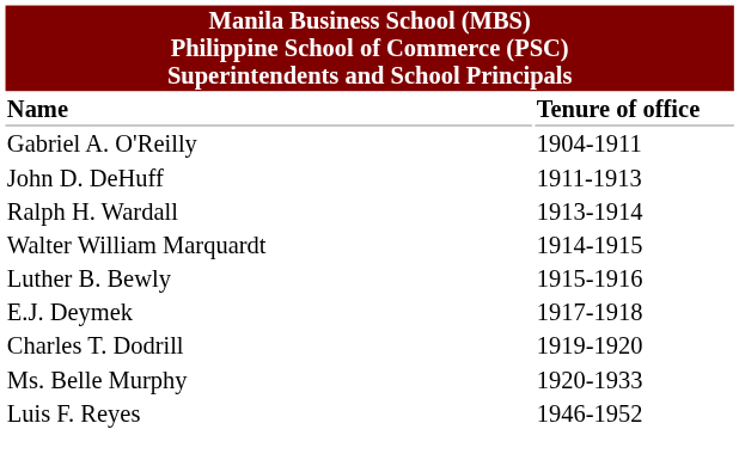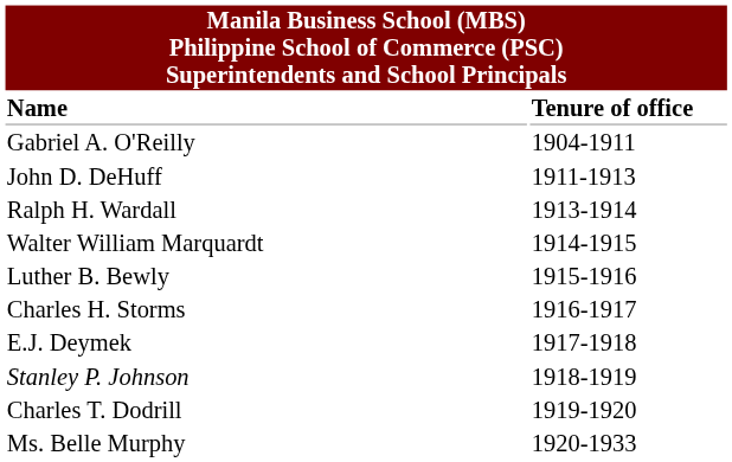 <table class="toccolours" style="width:30em">
 <tr>
 <th colspan="2" style="text-align: center;background-color:#800000; color:#FFF;">Manila Business School (MBS)<br>Philippine School of Commerce (PSC)<br>Superintendents and School Principals</th>
 </tr>
 <tr style="white-space:nowrap;">
 <th scope="col" style="text-align:left; border-bottom:#aaa 1px solid">Name</th>
 <th scope="col" style="text-align:left; border-bottom:#aaa 1px solid; width:8em;">Tenure of office</th>
 </tr>
 <tr>
 <td>Gabriel A. O'Reilly </td>
 <td>1904-1911</td>
 </tr>
 <tr>
 <td>John D. DeHuff </td>
 <td>1911-1913</td>
 </tr>
 <tr>
 <td>Ralph H. Wardall </td>
 <td>1913-1914</td>
 </tr>
 <tr>
 <td>Walter William Marquardt </td>
 <td>1914-1915</td>
 </tr>
 <tr>
 <td>Luther B. Bewly </td>
 <td>1915-1916</td>
 </tr>
 <tr>
+<td>Charles H. Storms </td>
+<td>1916-1917</td>
+</tr>
+<tr>
 <td>E.J. Deymek </td>
 <td>1917-1918</td>
+</tr>
+<tr>
+<td><em>Stanley P. Johnson</em> </td>
+<td>1918-1919</td>
 </tr>
 <tr>
 <td>Charles T. Dodrill </td>
 <td>1919-1920</td>
 </tr>
 <tr>
 <td>Ms. Belle Murphy </td>
 <td>1920-1933</td>
 </tr>
-<tr>
-<td>Luis F. Reyes</td>
-<td>1946-1952</td>
-</tr>
 </table>
